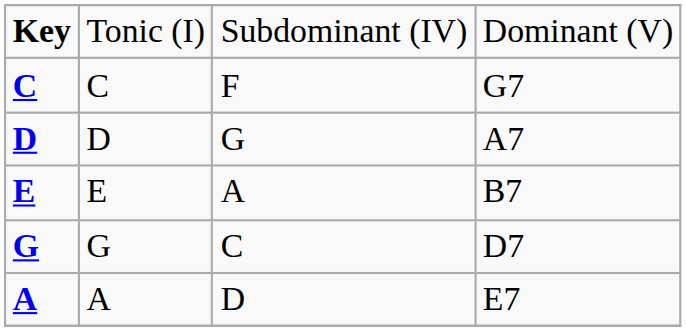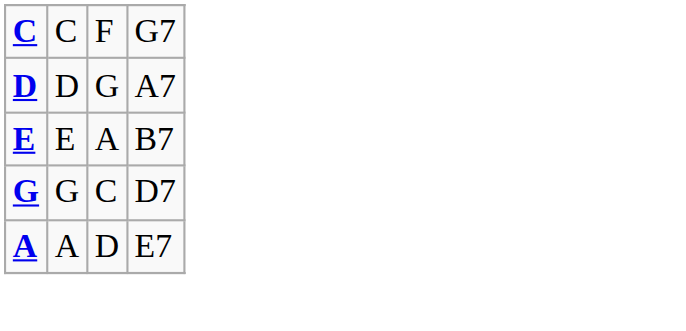 <table class="wikitable">
 <tr>
-</tr>
-<tr>
-<td><strong>Key</strong></td>
-<td>Tonic (I)</td>
-<td>Subdominant (IV)</td>
-<td>Dominant (V)</td>
 </tr>
 <tr>
 <td><strong><a href='#'>C</a></strong></td>
 <td>C</td>
 <td>F</td>
 <td>G7</td>
 </tr>
 <tr>
 <td><strong><a href='#'>D</a></strong></td>
 <td>D</td>
 <td>G</td>
 <td>A7</td>
 </tr>
 <tr>
 <td><strong><a href='#'>E</a></strong></td>
 <td>E</td>
 <td>A</td>
 <td>B7</td>
 </tr>
 <tr>
 <td><strong><a href='#'>G</a></strong></td>
 <td>G</td>
 <td>C</td>
 <td>D7</td>
 </tr>
 <tr>
 <td><strong><a href='#'>A</a></strong></td>
 <td>A</td>
 <td>D</td>
 <td>E7</td>
 </tr>
 <tr>
 </tr>
 </table>
